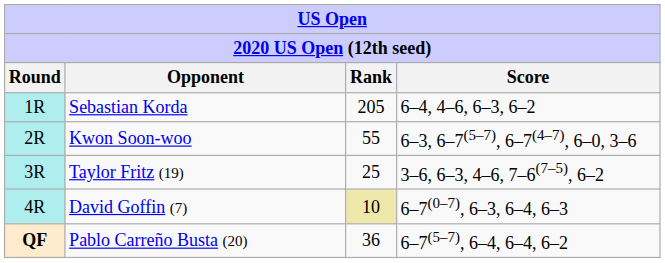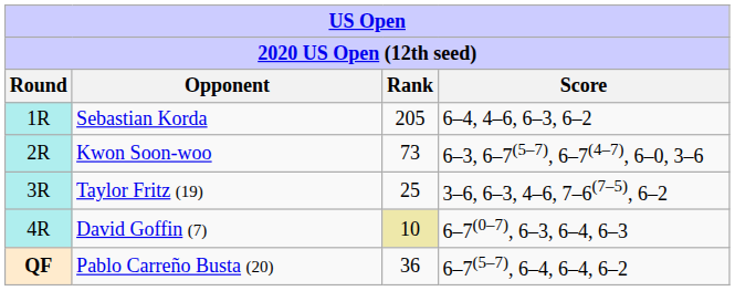 <table class=wikitable style=font-size:97%>
 <tr>
 <th colspan=4 style="background:#ccf;"><a href='#'>US Open</a></th>
 </tr>
 <tr>
 <th colspan=4 style="background:#ccf;"><a href='#'>2020 US Open</a> (12th seed)</th>
 </tr>
 <tr>
 <th width=40>Round</th>
 <th width=235>Opponent</th>
 <th width=20>Rank</th>
 <th width=220>Score</th>
 </tr>
 <tr>
 <td align=center bgcolor=afeeee>1R</td>
 <td> <a href='#'>Sebastian Korda</a></td>
 <td align="center">205</td>
 <td>6–4, 4–6, 6–3, 6–2</td>
 </tr>
 <tr>
 <td align=center bgcolor=afeeee>2R</td>
 <td> <a href='#'>Kwon Soon-woo</a></td>
-<td align="center">55</td>
+<td align="center">73</td>
 <td>6–3, 6–7<sup>(5–7)</sup>, 6–7<sup>(4–7)</sup>, 6–0, 3–6</td>
 </tr>
 <tr>
 <td align=center bgcolor=afeeee>3R</td>
 <td> <a href='#'>Taylor Fritz</a> <small>(19)</small></td>
 <td align="center">25</td>
 <td>3–6, 6–3, 4–6, 7–6<sup>(7–5)</sup>, 6–2</td>
 </tr>
 <tr>
 <td align=center bgcolor=afeeee>4R</td>
 <td> <a href='#'>David Goffin</a> <small>(7)</small></td>
 <td align="center" bgcolor=eee8aa>10</td>
 <td>6–7<sup>(0–7)</sup>, 6–3, 6–4, 6–3</td>
 </tr>
 <tr>
 <td align=center bgcolor=ffebcd><strong>QF</strong></td>
 <td> <a href='#'>Pablo Carreño Busta</a> <small>(20)</small></td>
 <td align="center">36</td>
 <td>6–7<sup>(5–7)</sup>, 6–4, 6–4, 6–2</td>
 </tr>
 </table>
